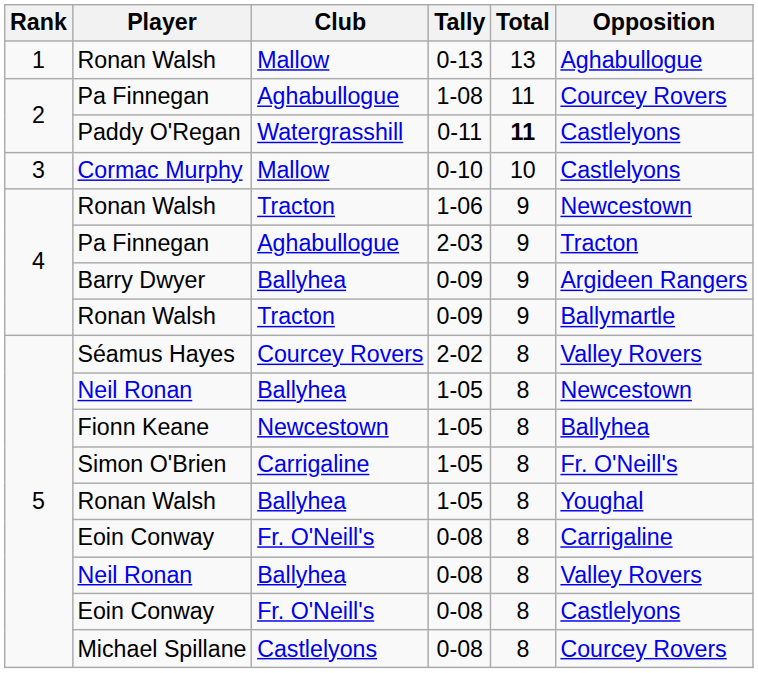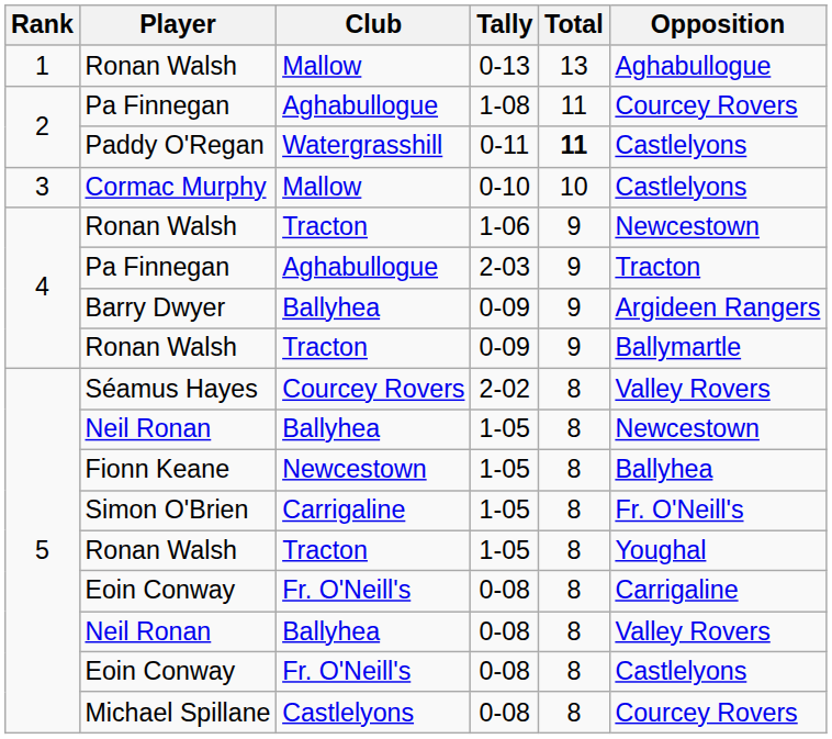 <table class="wikitable">
 <tr>
 <th>Rank</th>
 <th>Player</th>
 <th>Club</th>
 <th>Tally</th>
 <th>Total</th>
 <th>Opposition</th>
 </tr>
 <tr>
 <td rowspan="1" style="text-align:center;">1</td>
 <td>Ronan Walsh</td>
 <td><a href='#'>Mallow</a></td>
 <td align=center>0-13</td>
 <td align=center>13</td>
 <td><a href='#'>Aghabullogue</a></td>
 </tr>
 <tr>
 <td rowspan="2" style="text-align:center;">2</td>
 <td>Pa Finnegan</td>
 <td><a href='#'>Aghabullogue</a></td>
 <td align=center>1-08</td>
 <td align=center>11</td>
 <td><a href='#'>Courcey Rovers</a></td>
 </tr>
 <tr>
 <td>Paddy O'Regan</td>
 <td><a href='#'>Watergrasshill</a></td>
 <td align=center>0-11</td>
 <td align=center><strong>11</strong></td>
 <td><a href='#'>Castlelyons</a></td>
 </tr>
 <tr>
 <td rowspan="1" style="text-align:center;">3</td>
 <td><a href='#'>Cormac Murphy</a></td>
 <td><a href='#'>Mallow</a></td>
 <td align=center>0-10</td>
 <td align=center>10</td>
 <td><a href='#'>Castlelyons</a></td>
 </tr>
 <tr>
 <td rowspan="4" style="text-align:center;">4</td>
 <td>Ronan Walsh</td>
 <td><a href='#'>Tracton</a></td>
 <td align=center>1-06</td>
 <td align=center>9</td>
 <td><a href='#'>Newcestown</a></td>
 </tr>
 <tr>
 <td>Pa Finnegan</td>
 <td><a href='#'>Aghabullogue</a></td>
 <td align=center>2-03</td>
 <td align=center>9</td>
 <td><a href='#'>Tracton</a></td>
 </tr>
 <tr>
 <td>Barry Dwyer</td>
 <td><a href='#'>Ballyhea</a></td>
 <td align=center>0-09</td>
 <td align=center>9</td>
 <td><a href='#'>Argideen Rangers</a></td>
 </tr>
 <tr>
 <td>Ronan Walsh</td>
 <td><a href='#'>Tracton</a></td>
 <td align=center>0-09</td>
 <td align=center>9</td>
 <td><a href='#'>Ballymartle</a></td>
 </tr>
 <tr>
 <td rowspan="9" style="text-align:center;">5</td>
 <td>Séamus Hayes</td>
 <td><a href='#'>Courcey Rovers</a></td>
 <td align=center>2-02</td>
 <td align=center>8</td>
 <td><a href='#'>Valley Rovers</a></td>
 </tr>
 <tr>
 <td><a href='#'>Neil Ronan</a></td>
 <td><a href='#'>Ballyhea</a></td>
 <td align=center>1-05</td>
 <td align=center>8</td>
 <td><a href='#'>Newcestown</a></td>
 </tr>
 <tr>
 <td>Fionn Keane</td>
 <td><a href='#'>Newcestown</a></td>
 <td align=center>1-05</td>
 <td align=center>8</td>
 <td><a href='#'>Ballyhea</a></td>
 </tr>
 <tr>
 <td>Simon O'Brien</td>
 <td><a href='#'>Carrigaline</a></td>
 <td align=center>1-05</td>
 <td align=center>8</td>
 <td><a href='#'>Fr. O'Neill's</a></td>
 </tr>
 <tr>
 <td>Ronan Walsh</td>
-<td><a href='#'>Ballyhea</a></td>
+<td><a href='#'>Tracton</a></td>
 <td align=center>1-05</td>
 <td align=center>8</td>
 <td><a href='#'>Youghal</a></td>
 </tr>
 <tr>
 <td>Eoin Conway</td>
 <td><a href='#'>Fr. O'Neill's</a></td>
 <td align=center>0-08</td>
 <td align=center>8</td>
 <td><a href='#'>Carrigaline</a></td>
 </tr>
 <tr>
 <td><a href='#'>Neil Ronan</a></td>
 <td><a href='#'>Ballyhea</a></td>
 <td align=center>0-08</td>
 <td align=center>8</td>
 <td><a href='#'>Valley Rovers</a></td>
 </tr>
 <tr>
 <td>Eoin Conway</td>
 <td><a href='#'>Fr. O'Neill's</a></td>
 <td align=center>0-08</td>
 <td align=center>8</td>
 <td><a href='#'>Castlelyons</a></td>
 </tr>
 <tr>
 <td>Michael Spillane</td>
 <td><a href='#'>Castlelyons</a></td>
 <td align=center>0-08</td>
 <td align=center>8</td>
 <td><a href='#'>Courcey Rovers</a></td>
 </tr>
 </table>
